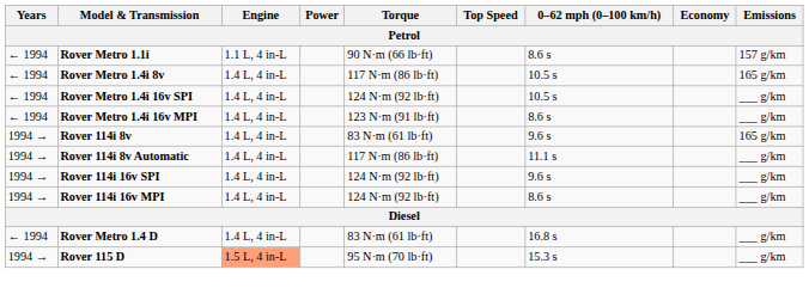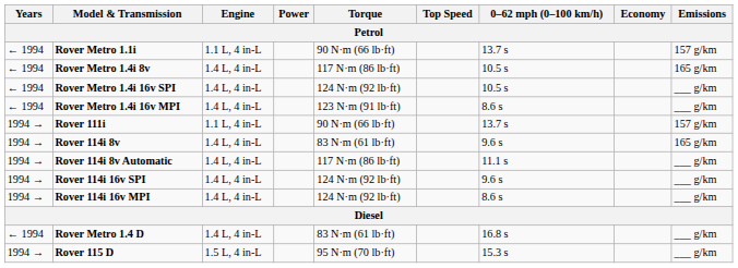 <table class="wikitable"  style="font-size:90%; width:940px">
 <tr>
 <th>Years</th>
 <th>Model & Transmission</th>
 <th>Engine</th>
 <th>Power</th>
 <th>Torque</th>
 <th>Top Speed</th>
 <th>0–62 mph (0–100 km/h)</th>
 <th>Economy</th>
 <th>Emissions</th>
 </tr>
 <tr>
 <th colspan=9>Petrol</th>
 </tr>
 <tr>
 <td>← 1994</td>
 <td><strong>Rover Metro 1.1i</strong></td>
 <td>1.1 L, 4 in-L</td>
 <td></td>
 <td>90 N·m (66 lb·ft)</td>
 <td></td>
-<td>8.6 s</td>
+<td>13.7 s</td>
 <td></td>
 <td>157 g/km</td>
 </tr>
 <tr>
 <td>← 1994</td>
 <td><strong>Rover Metro 1.4i 8v</strong></td>
 <td>1.4 L, 4 in-L</td>
 <td></td>
 <td>117 N·m (86 lb·ft)</td>
 <td></td>
 <td>10.5 s</td>
 <td></td>
 <td>165 g/km</td>
 </tr>
 <tr>
 <td>← 1994</td>
 <td><strong>Rover Metro 1.4i 16v SPI</strong></td>
 <td>1.4 L, 4 in-L</td>
 <td></td>
 <td>124 N·m (92 lb·ft)</td>
 <td></td>
 <td>10.5 s</td>
 <td></td>
 <td>___ g/km</td>
 </tr>
 <tr>
 <td>← 1994</td>
 <td><strong>Rover Metro 1.4i 16v MPI</strong></td>
 <td>1.4 L, 4 in-L</td>
 <td></td>
 <td>123 N·m (91 lb·ft)</td>
 <td></td>
 <td>8.6 s</td>
 <td></td>
 <td>___ g/km</td>
+</tr>
+<tr>
+<td>1994 →</td>
+<td><strong>Rover 111i</strong></td>
+<td>1.1 L, 4 in-L</td>
+<td></td>
+<td>90 N·m (66 lb·ft)</td>
+<td></td>
+<td>13.7 s</td>
+<td></td>
+<td>157 g/km</td>
 </tr>
 <tr>
 <td>1994 →</td>
 <td><strong>Rover 114i 8v</strong></td>
 <td>1.4 L, 4 in-L</td>
 <td></td>
 <td>83 N·m (61 lb·ft)</td>
 <td></td>
 <td>9.6 s</td>
 <td></td>
 <td>165 g/km</td>
 </tr>
 <tr>
 <td>1994 →</td>
 <td><strong>Rover 114i 8v Automatic</strong></td>
 <td>1.4 L, 4 in-L</td>
 <td></td>
 <td>117 N·m (86 lb·ft)</td>
 <td></td>
 <td>11.1 s</td>
 <td></td>
 <td>___ g/km</td>
 </tr>
 <tr>
 <td>1994 →</td>
 <td><strong>Rover 114i 16v SPI</strong></td>
 <td>1.4 L, 4 in-L</td>
 <td></td>
 <td>124 N·m (92 lb·ft)</td>
 <td></td>
 <td>9.6 s</td>
 <td></td>
 <td>___ g/km</td>
 </tr>
 <tr>
 <td>1994 →</td>
 <td><strong>Rover 114i 16v MPI</strong></td>
 <td>1.4 L, 4 in-L</td>
 <td></td>
 <td>124 N·m (92 lb·ft)</td>
 <td></td>
 <td>8.6 s</td>
 <td></td>
 <td>___ g/km</td>
 </tr>
 <tr>
 <th colspan=9>Diesel</th>
 </tr>
 <tr>
 <td>← 1994</td>
 <td><strong>Rover Metro 1.4 D</strong></td>
 <td>1.4 L, 4 in-L</td>
 <td></td>
 <td>83 N·m (61 lb·ft)</td>
 <td></td>
 <td>16.8 s</td>
 <td></td>
 <td>___ g/km</td>
 </tr>
 <tr>
 <td>1994 →</td>
 <td><strong>Rover 115 D</strong></td>
-<td style="background: lightsalmon;">1.5 L, 4 in-L</td>
+<td>1.5 L, 4 in-L</td>
 <td></td>
 <td>95 N·m (70 lb·ft)</td>
 <td></td>
 <td>15.3 s</td>
 <td></td>
 <td>___ g/km</td>
 </tr>
 </table>
